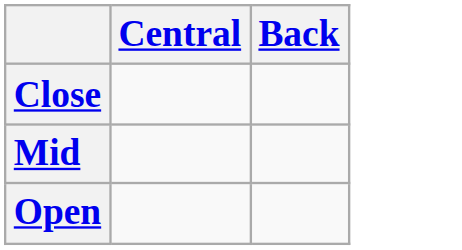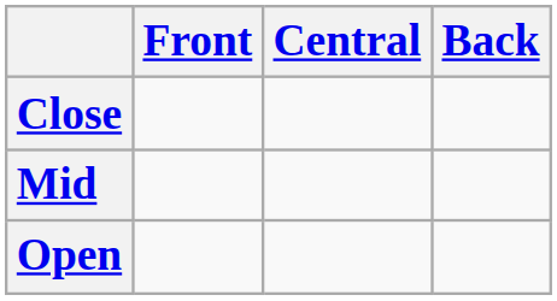 <table class="wikitable" style="text-align: center;">
 <tr>
 <th></th>
+<th><a href='#'>Front</a></th>
 <th><a href='#'>Central</a></th>
 <th><a href='#'>Back</a></th>
 </tr>
 <tr>
 <th style="text-align: left;"><a href='#'>Close</a></th>
 <td style="font-size:120%"></td>
 <td style="font-size:120%"></td>
+<td style="font-size:120%"></td>
 </tr>
 <tr>
 <th style="text-align: left;"><a href='#'>Mid</a></th>
 <td style="font-size:120%"></td>
 <td style="font-size:120%"></td>
+<td style="font-size:120%"></td>
 </tr>
 <tr>
 <th style="text-align: left;"><a href='#'>Open</a></th>
+<td></td>
 <td style="font-size:120%"></td>
 <td></td>
 </tr>
 </table>
